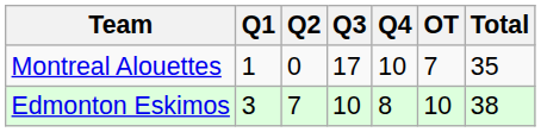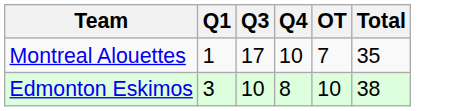 <table class="wikitable">
 <tr>
 <th>Team</th>
 <th>Q1</th>
-<th>Q2</th>
 <th>Q3</th>
 <th>Q4</th>
 <th>OT</th>
 <th>Total</th>
 </tr>
 <tr>
 <td><a href='#'>Montreal Alouettes</a></td>
 <td>1</td>
-<td>0</td>
 <td>17</td>
 <td>10</td>
 <td>7</td>
 <td>35</td>
 </tr>
 <tr style="background-color:#DDFFDD">
 <td><a href='#'>Edmonton Eskimos</a></td>
 <td>3</td>
-<td>7</td>
 <td>10</td>
 <td>8</td>
 <td>10</td>
 <td>38</td>
 </tr>
 </table>
